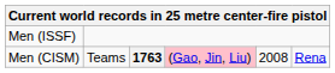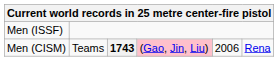 <table class="wikitable" style="font-size: 95%">
 <tr>
 <th colspan=9>Current world records in 25 metre center-fire pistol</th>
 </tr>
 <tr>
 <td rowspan=2>Men (ISSF)<br></td>
 </tr>
 <tr>
 </tr>
 <tr>
 <td rowspan=2>Men (CISM)<br></td>
 </tr>
 <tr>
 <td>Teams</td>
-<th>1763</th>
+<th>1743</th>
 <td style="background: pink;"> (<a href='#'>Gao</a>, <a href='#'>Jin</a>, <a href='#'>Liu</a>)</td>
-<td>2008</td>
+<td>2006</td>
 <td><a href='#'>Rena</a> </td>
 </tr>
 </table>
